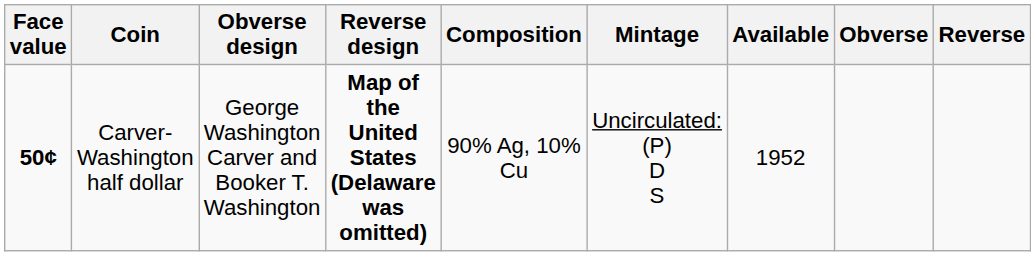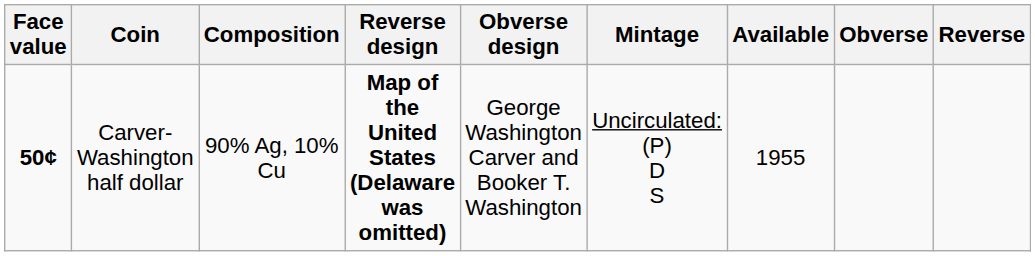 <table class="wikitable">
 <tr>
 <th width="5%">Face value</th>
 <th width="15%">Coin</th>
+<th width="15%">Composition</th>
+<th width="15%">Reverse design</th>
 <th width="15%">Obverse design</th>
-<th width="15%">Reverse design</th>
-<th width="15%">Composition</th>
 <th width="15%">Mintage</th>
 <th width="10%">Available</th>
 <th>Obverse</th>
 <th>Reverse</th>
 </tr>
 <tr>
 <td align="center"><strong>50¢</strong></td>
 <td align="center">Carver-Washington half dollar</td>
+<td align="center">90% Ag, 10% Cu</td>
+<td align="center"><strong>Map of the United States (Delaware was omitted)</strong></td>
 <td align="center">George Washington Carver and Booker T. Washington</td>
-<td align="center"><strong>Map of the United States (Delaware was omitted)</strong></td>
-<td align="center">90% Ag, 10% Cu</td>
 <td align="center"><u>Uncirculated:</u><br> (P) <br>  D <br>  S</td>
-<td align="center">1952</td>
+<td align="center">1955</td>
 <td></td>
 <td></td>
 </tr>
 </table>
